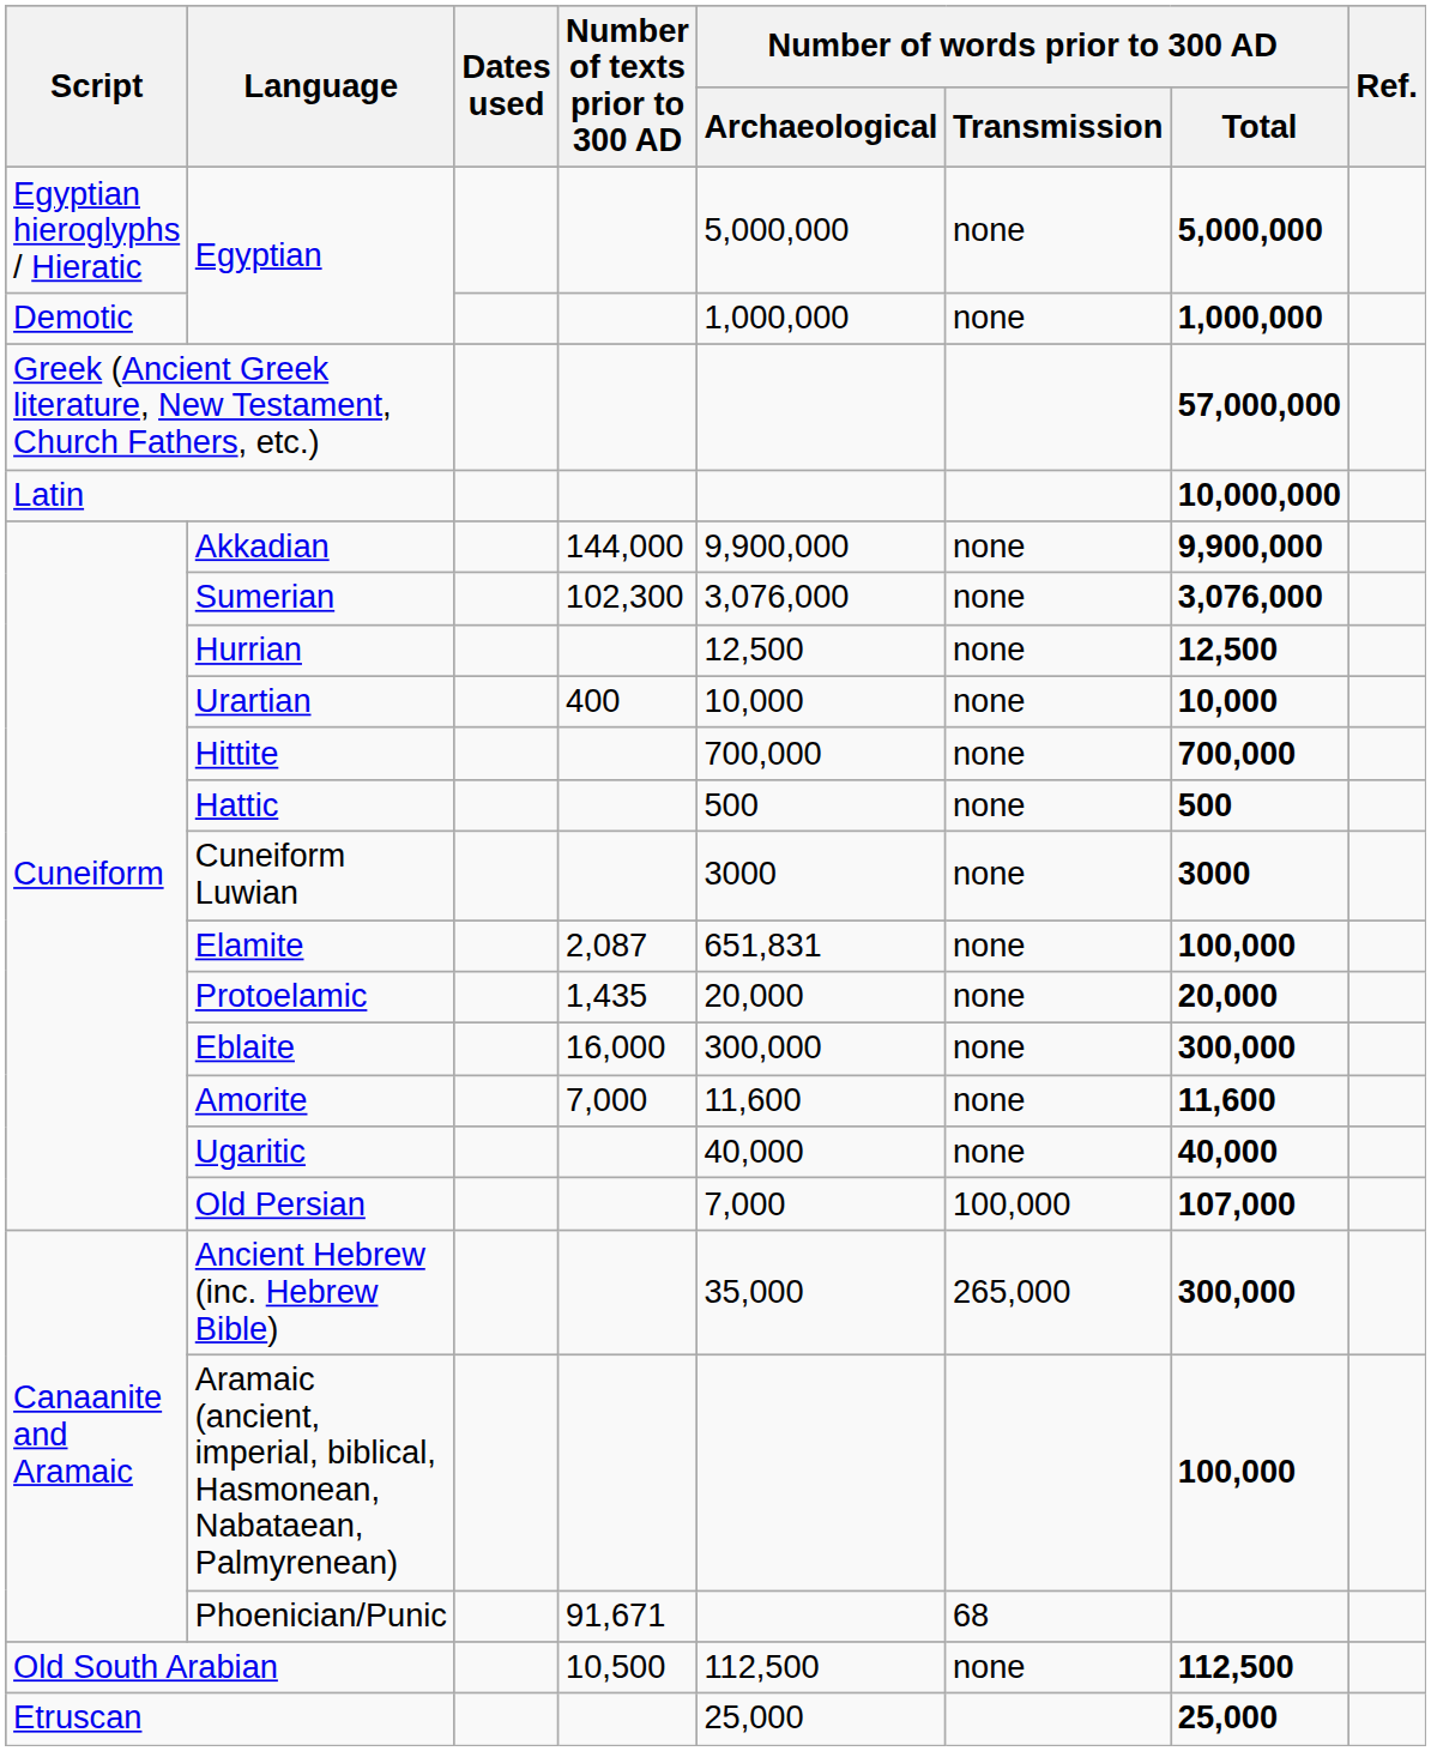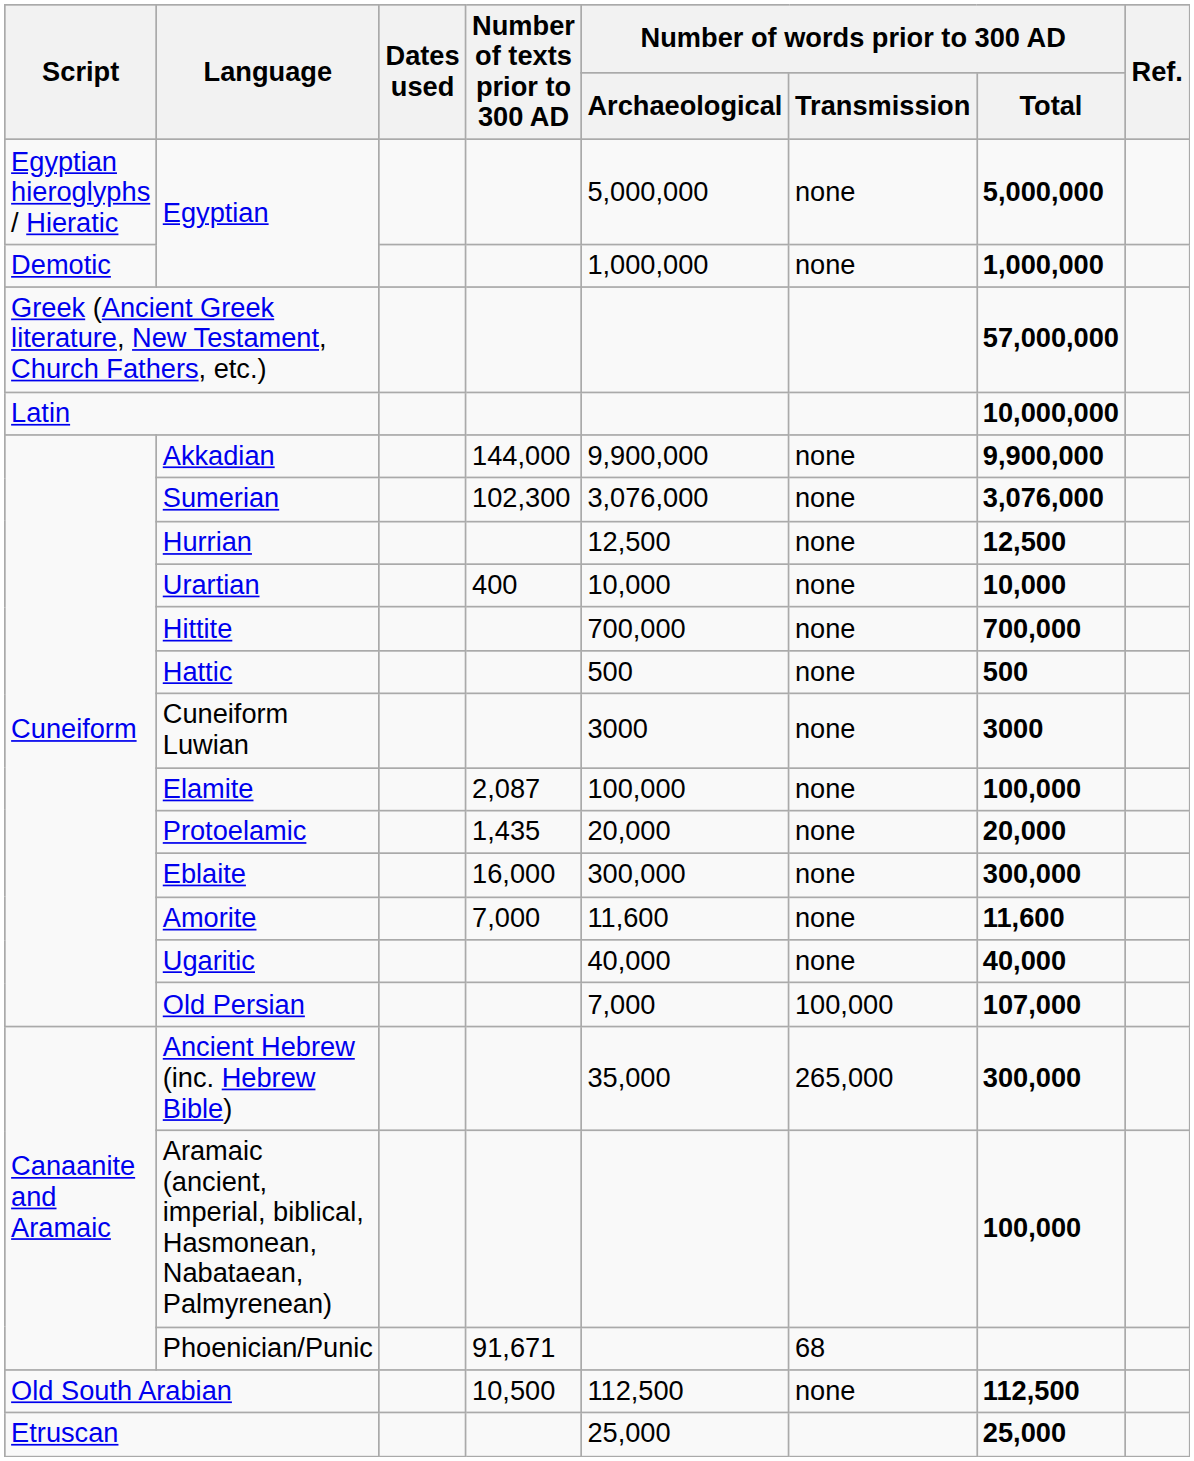 <table class="wikitable sortable">
 <tr>
 <th rowspan="2">Script</th>
 <th rowspan="2">Language</th>
 <th rowspan="2">Dates used</th>
 <th rowspan="2">Number of texts prior to 300 AD</th>
 <th colspan="3">Number of words prior to 300 AD</th>
 <th rowspan="2">Ref.</th>
 </tr>
 <tr>
 <th>Archaeological</th>
 <th>Transmission</th>
 <th>Total</th>
 </tr>
 <tr>
 <td><a href='#'>Egyptian hieroglyphs</a> / <a href='#'>Hieratic</a></td>
 <td rowspan="2"><a href='#'>Egyptian</a></td>
 <td></td>
 <td></td>
 <td>5,000,000</td>
 <td>none</td>
 <td><strong>5,000,000</strong></td>
 <td></td>
 </tr>
 <tr>
 <td><a href='#'>Demotic</a></td>
 <td></td>
 <td></td>
 <td>1,000,000</td>
 <td>none</td>
 <td><strong>1,000,000</strong></td>
 <td></td>
 </tr>
 <tr>
 <td colspan="2"><a href='#'>Greek</a> (<a href='#'>Ancient Greek literature</a>, <a href='#'>New Testament</a>, <a href='#'>Church Fathers</a>, etc.)</td>
 <td></td>
 <td></td>
 <td></td>
 <td></td>
 <td><strong>57,000,000</strong></td>
 <td></td>
 </tr>
 <tr>
 <td colspan="2"><a href='#'>Latin</a></td>
 <td></td>
 <td></td>
 <td></td>
 <td></td>
 <td><strong>10,000,000</strong></td>
 <td></td>
 </tr>
 <tr>
 <td rowspan="13"><a href='#'>Cuneiform</a></td>
 <td><a href='#'>Akkadian</a></td>
 <td></td>
 <td>144,000</td>
 <td>9,900,000</td>
 <td>none</td>
 <td><strong>9,900,000</strong></td>
 <td></td>
 </tr>
 <tr>
 <td><a href='#'>Sumerian</a></td>
 <td></td>
 <td>102,300</td>
 <td>3,076,000</td>
 <td>none</td>
 <td><strong>3,076,000</strong></td>
 <td></td>
 </tr>
 <tr>
 <td><a href='#'>Hurrian</a></td>
 <td></td>
 <td></td>
 <td>12,500</td>
 <td>none</td>
 <td><strong>12,500</strong></td>
 <td></td>
 </tr>
 <tr>
 <td><a href='#'>Urartian</a></td>
 <td></td>
 <td>400</td>
 <td>10,000</td>
 <td>none</td>
 <td><strong>10,000</strong></td>
 <td></td>
 </tr>
 <tr>
 <td><a href='#'>Hittite</a></td>
 <td></td>
 <td></td>
 <td>700,000</td>
 <td>none</td>
 <td><strong>700,000</strong></td>
 <td></td>
 </tr>
 <tr>
 <td><a href='#'>Hattic</a></td>
 <td></td>
 <td></td>
 <td>500</td>
 <td>none</td>
 <td><strong>500</strong></td>
 <td></td>
 </tr>
 <tr>
 <td>Cuneiform Luwian</td>
 <td></td>
 <td></td>
 <td>3000</td>
 <td>none</td>
 <td><strong>3000</strong></td>
 <td></td>
 </tr>
 <tr>
 <td><a href='#'>Elamite</a></td>
 <td></td>
 <td>2,087</td>
-<td>651,831</td>
+<td>100,000</td>
 <td>none</td>
 <td><strong>100,000</strong></td>
 <td></td>
 </tr>
 <tr>
 <td><a href='#'>Protoelamic</a></td>
 <td></td>
 <td>1,435</td>
 <td>20,000</td>
 <td>none</td>
 <td><strong>20,000</strong></td>
 <td></td>
 </tr>
 <tr>
 <td><a href='#'>Eblaite</a></td>
 <td></td>
 <td>16,000</td>
 <td>300,000</td>
 <td>none</td>
 <td><strong>300,000</strong></td>
 <td></td>
 </tr>
 <tr>
 <td><a href='#'>Amorite</a></td>
 <td></td>
 <td>7,000</td>
 <td>11,600</td>
 <td>none</td>
 <td><strong>11,600</strong></td>
 <td></td>
 </tr>
 <tr>
 <td><a href='#'>Ugaritic</a></td>
 <td></td>
 <td></td>
 <td>40,000</td>
 <td>none</td>
 <td><strong>40,000</strong></td>
 <td></td>
 </tr>
 <tr>
 <td><a href='#'>Old Persian</a></td>
 <td></td>
 <td></td>
 <td>7,000</td>
 <td>100,000</td>
 <td><strong>107,000</strong></td>
 <td></td>
 </tr>
 <tr>
 <td rowspan="3"><a href='#'>Canaanite and Aramaic</a></td>
 <td><a href='#'>Ancient Hebrew</a> (inc. <a href='#'>Hebrew Bible</a>)</td>
 <td></td>
 <td></td>
 <td>35,000</td>
 <td>265,000</td>
 <td><strong>300,000</strong></td>
 <td></td>
 </tr>
 <tr>
 <td>Aramaic (ancient, imperial, biblical, Hasmonean, Nabataean, Palmyrenean)</td>
 <td></td>
 <td></td>
 <td></td>
 <td></td>
 <td><strong>100,000</strong></td>
 <td></td>
 </tr>
 <tr>
 <td>Phoenician/Punic</td>
 <td></td>
 <td>91,671</td>
 <td></td>
 <td>68</td>
 <td></td>
 <td> </td>
 </tr>
 <tr>
 <td colspan="2"><a href='#'>Old South Arabian</a></td>
 <td></td>
 <td>10,500</td>
 <td>112,500</td>
 <td>none</td>
 <td><strong>112,500</strong></td>
 <td></td>
 </tr>
 <tr>
 <td colspan="2"><a href='#'>Etruscan</a></td>
 <td></td>
 <td></td>
 <td>25,000</td>
 <td></td>
 <td><strong>25,000</strong></td>
 <td></td>
 </tr>
 </table>
